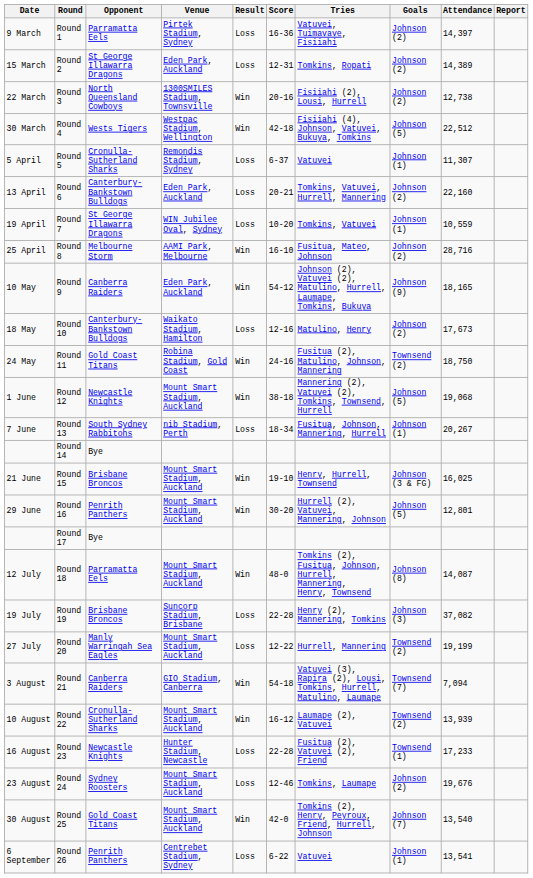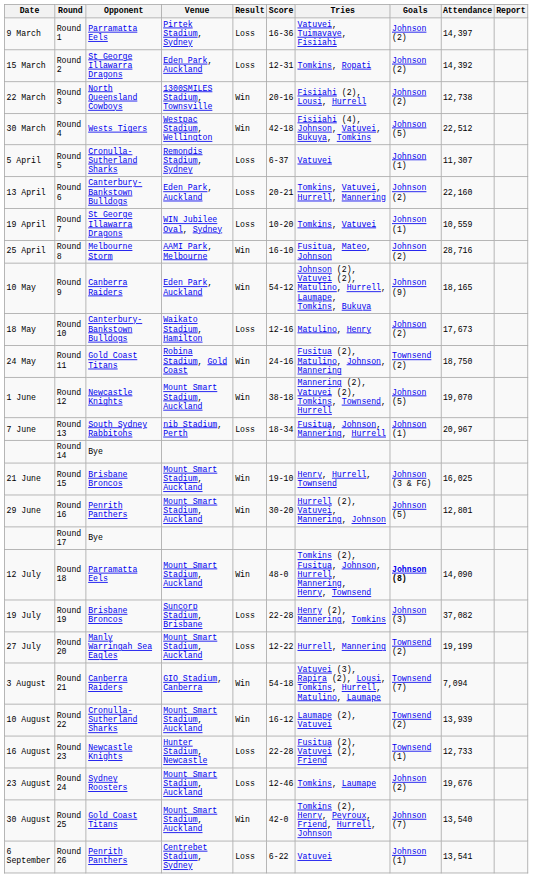 <table class="wikitable" style="font-size:75%;" width="100%">
 <tr>
 <th>Date</th>
 <th>Round</th>
 <th>Opponent</th>
 <th>Venue</th>
 <th>Result</th>
 <th>Score</th>
 <th>Tries</th>
 <th>Goals</th>
 <th>Attendance</th>
 <th>Report</th>
 </tr>
 <tr>
 <td>9 March</td>
 <td>Round 1</td>
 <td> <a href='#'>Parramatta Eels</a></td>
 <td><a href='#'>Pirtek Stadium</a>, <a href='#'>Sydney</a></td>
 <td>Loss</td>
 <td>16-36</td>
 <td><a href='#'>Vatuvei</a>, <a href='#'>Tuimavave</a>, <a href='#'>Fisiiahi</a></td>
 <td><a href='#'>Johnson</a> (2)</td>
 <td>14,397</td>
 <td></td>
 </tr>
 <tr>
 <td>15 March</td>
 <td>Round 2</td>
 <td> <a href='#'>St George Illawarra Dragons</a></td>
 <td><a href='#'>Eden Park</a>, <a href='#'>Auckland</a></td>
 <td>Loss</td>
 <td>12-31</td>
 <td><a href='#'>Tomkins</a>, <a href='#'>Ropati</a></td>
 <td><a href='#'>Johnson</a> (2)</td>
-<td>14,389</td>
+<td>14,392</td>
 <td></td>
 </tr>
 <tr>
 <td>22 March</td>
 <td>Round 3</td>
 <td> <a href='#'>North Queensland Cowboys</a></td>
 <td><a href='#'>1300SMILES Stadium</a>, <a href='#'>Townsville</a></td>
 <td>Win</td>
 <td>20-16</td>
 <td><a href='#'>Fisiiahi</a> (2), <a href='#'>Lousi</a>, <a href='#'>Hurrell</a></td>
 <td><a href='#'>Johnson</a> (2)</td>
 <td>12,738</td>
 <td></td>
 </tr>
 <tr>
 <td>30 March</td>
 <td>Round 4</td>
 <td> <a href='#'>Wests Tigers</a></td>
 <td><a href='#'>Westpac Stadium</a>, <a href='#'>Wellington</a></td>
 <td>Win</td>
 <td>42-18</td>
 <td><a href='#'>Fisiiahi</a> (4), <a href='#'>Johnson</a>, <a href='#'>Vatuvei</a>, <a href='#'>Bukuya</a>, <a href='#'>Tomkins</a></td>
 <td><a href='#'>Johnson</a> (5)</td>
 <td>22,512</td>
 <td></td>
 </tr>
 <tr>
 <td>5 April</td>
 <td>Round 5</td>
 <td> <a href='#'>Cronulla-Sutherland Sharks</a></td>
 <td><a href='#'>Remondis Stadium</a>, <a href='#'>Sydney</a></td>
 <td>Loss</td>
 <td>6-37</td>
 <td><a href='#'>Vatuvei</a></td>
 <td><a href='#'>Johnson</a> (1)</td>
 <td>11,307</td>
 <td></td>
 </tr>
 <tr>
 <td>13 April</td>
 <td>Round 6</td>
 <td> <a href='#'>Canterbury-Bankstown Bulldogs</a></td>
 <td><a href='#'>Eden Park</a>, <a href='#'>Auckland</a></td>
 <td>Loss</td>
 <td>20-21</td>
 <td><a href='#'>Tomkins</a>, <a href='#'>Vatuvei</a>, <a href='#'>Hurrell</a>, <a href='#'>Mannering</a></td>
 <td><a href='#'>Johnson</a> (2)</td>
 <td>22,160</td>
 <td><br></td>
 </tr>
 <tr>
 <td>19 April</td>
 <td>Round 7</td>
 <td> <a href='#'>St George Illawarra Dragons</a></td>
 <td><a href='#'>WIN Jubilee Oval</a>, <a href='#'>Sydney</a></td>
 <td>Loss</td>
 <td>10-20</td>
 <td><a href='#'>Tomkins</a>, <a href='#'>Vatuvei</a></td>
 <td><a href='#'>Johnson</a> (1)</td>
 <td>10,559</td>
 <td></td>
 </tr>
 <tr>
 <td>25 April</td>
 <td>Round 8</td>
 <td> <a href='#'>Melbourne Storm</a></td>
 <td><a href='#'>AAMI Park</a>, <a href='#'>Melbourne</a></td>
 <td>Win</td>
 <td>16-10</td>
 <td><a href='#'>Fusitua</a>, <a href='#'>Mateo</a>, <a href='#'>Johnson</a></td>
 <td><a href='#'>Johnson</a> (2)</td>
 <td>28,716</td>
 <td></td>
 </tr>
 <tr>
 <td>10 May</td>
 <td>Round 9</td>
 <td> <a href='#'>Canberra Raiders</a></td>
 <td><a href='#'>Eden Park</a>, <a href='#'>Auckland</a></td>
 <td>Win</td>
 <td>54-12</td>
 <td><a href='#'>Johnson</a> (2), <a href='#'>Vatuvei</a> (2), <a href='#'>Matulino</a>, <a href='#'>Hurrell</a>, <a href='#'>Laumape</a>,<br><a href='#'>Tomkins</a>, <a href='#'>Bukuya</a></td>
 <td><a href='#'>Johnson</a> (9)</td>
 <td>18,165</td>
 <td></td>
 </tr>
 <tr>
 <td>18 May</td>
 <td>Round 10</td>
 <td> <a href='#'>Canterbury-Bankstown Bulldogs</a></td>
 <td><a href='#'>Waikato Stadium</a>, <a href='#'>Hamilton</a></td>
 <td>Loss</td>
 <td>12-16</td>
 <td><a href='#'>Matulino</a>, <a href='#'>Henry</a></td>
 <td><a href='#'>Johnson</a> (2)</td>
 <td>17,673</td>
 <td></td>
 </tr>
 <tr>
 <td>24 May</td>
 <td>Round 11</td>
 <td> <a href='#'>Gold Coast Titans</a></td>
 <td><a href='#'>Robina Stadium</a>, <a href='#'>Gold Coast</a></td>
 <td>Win</td>
 <td>24-16</td>
 <td><a href='#'>Fusitua</a> (2), <a href='#'>Matulino</a>, <a href='#'>Johnson</a>, <a href='#'>Mannering</a></td>
 <td><a href='#'>Townsend</a> (2)</td>
 <td>18,750</td>
 <td></td>
 </tr>
 <tr>
 <td>1 June</td>
 <td>Round 12</td>
 <td> <a href='#'>Newcastle Knights</a></td>
 <td><a href='#'>Mount Smart Stadium</a>, <a href='#'>Auckland</a></td>
 <td>Win</td>
 <td>38-18</td>
 <td><a href='#'>Mannering</a> (2), <a href='#'>Vatuvei</a> (2), <a href='#'>Tomkins</a>, <a href='#'>Townsend</a>, <a href='#'>Hurrell</a></td>
 <td><a href='#'>Johnson</a> (5)</td>
-<td>19,068</td>
+<td>19,070</td>
 <td></td>
 </tr>
 <tr>
 <td>7 June</td>
 <td>Round 13</td>
 <td> <a href='#'>South Sydney Rabbitohs</a></td>
 <td><a href='#'>nib Stadium</a>, <a href='#'>Perth</a></td>
 <td>Loss</td>
 <td>18-34</td>
 <td><a href='#'>Fusitua</a>, <a href='#'>Johnson</a>, <a href='#'>Mannering</a>, <a href='#'>Hurrell</a></td>
 <td><a href='#'>Johnson</a> (1)</td>
-<td>20,267</td>
+<td>20,967</td>
 <td></td>
 </tr>
 <tr>
 <td></td>
 <td>Round 14</td>
 <td>Bye</td>
 <td></td>
 <td></td>
 <td></td>
 <td></td>
 <td></td>
 <td></td>
 <td></td>
 </tr>
 <tr>
 <td>21 June</td>
 <td>Round 15</td>
 <td> <a href='#'>Brisbane Broncos</a></td>
 <td><a href='#'>Mount Smart Stadium</a>, <a href='#'>Auckland</a></td>
 <td>Win</td>
 <td>19-10</td>
 <td><a href='#'>Henry</a>, <a href='#'>Hurrell</a>, <a href='#'>Townsend</a></td>
 <td><a href='#'>Johnson</a> (3 & FG)</td>
 <td>16,025</td>
 <td></td>
 </tr>
 <tr>
 <td>29 June</td>
 <td>Round 16</td>
 <td> <a href='#'>Penrith Panthers</a></td>
 <td><a href='#'>Mount Smart Stadium</a>, <a href='#'>Auckland</a></td>
 <td>Win</td>
 <td>30-20</td>
 <td><a href='#'>Hurrell</a> (2), <a href='#'>Vatuvei</a>, <a href='#'>Mannering</a>, <a href='#'>Johnson</a></td>
 <td><a href='#'>Johnson</a> (5)</td>
 <td>12,801</td>
 <td></td>
 </tr>
 <tr>
 <td></td>
 <td>Round 17</td>
 <td>Bye</td>
 <td></td>
 <td></td>
 <td></td>
 <td></td>
 <td></td>
 <td></td>
 <td></td>
 </tr>
 <tr>
 <td>12 July</td>
 <td>Round 18</td>
 <td> <a href='#'>Parramatta Eels</a></td>
 <td><a href='#'>Mount Smart Stadium</a>, <a href='#'>Auckland</a></td>
 <td>Win</td>
 <td>48-0</td>
 <td><a href='#'>Tomkins</a> (2), <a href='#'>Fusitua</a>, <a href='#'>Johnson</a>, <a href='#'>Hurrell</a>, <a href='#'>Mannering</a>,<br><a href='#'>Henry</a>, <a href='#'>Townsend</a></td>
-<td><a href='#'>Johnson</a> (8)</td>
-<td>14,087</td>
+<td><strong><a href='#'>Johnson</a> (8)</strong></td>
+<td>14,090</td>
 <td></td>
 </tr>
 <tr>
 <td>19 July</td>
 <td>Round 19</td>
 <td> <a href='#'>Brisbane Broncos</a></td>
 <td><a href='#'>Suncorp Stadium</a>, <a href='#'>Brisbane</a></td>
 <td>Loss</td>
 <td>22-28</td>
 <td><a href='#'>Henry</a> (2), <a href='#'>Mannering</a>, <a href='#'>Tomkins</a></td>
 <td><a href='#'>Johnson</a> (3)</td>
 <td>37,082</td>
 <td></td>
 </tr>
 <tr>
 <td>27 July</td>
 <td>Round 20</td>
 <td> <a href='#'>Manly Warringah Sea Eagles</a></td>
 <td><a href='#'>Mount Smart Stadium</a>, <a href='#'>Auckland</a></td>
 <td>Loss</td>
 <td>12-22</td>
 <td><a href='#'>Hurrell</a>, <a href='#'>Mannering</a></td>
 <td><a href='#'>Townsend</a> (2)</td>
 <td>19,199</td>
 <td></td>
 </tr>
 <tr>
 <td>3 August</td>
 <td>Round 21</td>
 <td> <a href='#'>Canberra Raiders</a></td>
 <td><a href='#'>GIO Stadium</a>, <a href='#'>Canberra</a></td>
 <td>Win</td>
 <td>54-18</td>
 <td><a href='#'>Vatuvei</a> (3), <a href='#'>Rapira</a> (2), <a href='#'>Lousi</a>, <a href='#'>Tomkins</a>, <a href='#'>Hurrell</a>,<br><a href='#'>Matulino</a>, <a href='#'>Laumape</a></td>
 <td><a href='#'>Townsend</a> (7)</td>
 <td>7,094</td>
 <td></td>
 </tr>
 <tr>
 <td>10 August</td>
 <td>Round 22</td>
 <td> <a href='#'>Cronulla-Sutherland Sharks</a></td>
 <td><a href='#'>Mount Smart Stadium</a>, <a href='#'>Auckland</a></td>
 <td>Win</td>
 <td>16-12</td>
 <td><a href='#'>Laumape</a> (2), <a href='#'>Vatuvei</a></td>
 <td><a href='#'>Townsend</a> (2)</td>
 <td>13,939</td>
 <td></td>
 </tr>
 <tr>
 <td>16 August</td>
 <td>Round 23</td>
 <td> <a href='#'>Newcastle Knights</a></td>
 <td><a href='#'>Hunter Stadium</a>, <a href='#'>Newcastle</a></td>
 <td>Loss</td>
 <td>22-28</td>
 <td><a href='#'>Fusitua</a> (2), <a href='#'>Vatuvei</a> (2), <a href='#'>Friend</a></td>
 <td><a href='#'>Townsend</a> (1)</td>
-<td>17,233</td>
+<td>12,733</td>
 <td></td>
 </tr>
 <tr>
 <td>23 August</td>
 <td>Round 24</td>
 <td> <a href='#'>Sydney Roosters</a></td>
 <td><a href='#'>Mount Smart Stadium</a>, <a href='#'>Auckland</a></td>
 <td>Loss</td>
 <td>12-46</td>
 <td><a href='#'>Tomkins</a>, <a href='#'>Laumape</a></td>
 <td><a href='#'>Johnson</a> (2)</td>
 <td>19,676</td>
 <td></td>
 </tr>
 <tr>
 <td>30 August</td>
 <td>Round 25</td>
 <td> <a href='#'>Gold Coast Titans</a></td>
 <td><a href='#'>Mount Smart Stadium</a>, <a href='#'>Auckland</a></td>
 <td>Win</td>
 <td>42-0</td>
 <td><a href='#'>Tomkins</a> (2), <a href='#'>Henry</a>, <a href='#'>Peyroux</a>, <a href='#'>Friend</a>, <a href='#'>Hurrell</a>, <a href='#'>Johnson</a></td>
 <td><a href='#'>Johnson</a> (7)</td>
 <td>13,540</td>
 <td></td>
 </tr>
 <tr>
 <td>6 September</td>
 <td>Round 26</td>
 <td> <a href='#'>Penrith Panthers</a></td>
 <td><a href='#'>Centrebet Stadium</a>, <a href='#'>Sydney</a></td>
 <td>Loss</td>
 <td>6-22</td>
 <td><a href='#'>Vatuvei</a></td>
 <td><a href='#'>Johnson</a> (1)</td>
 <td>13,541</td>
 <td></td>
 </tr>
 </table>
